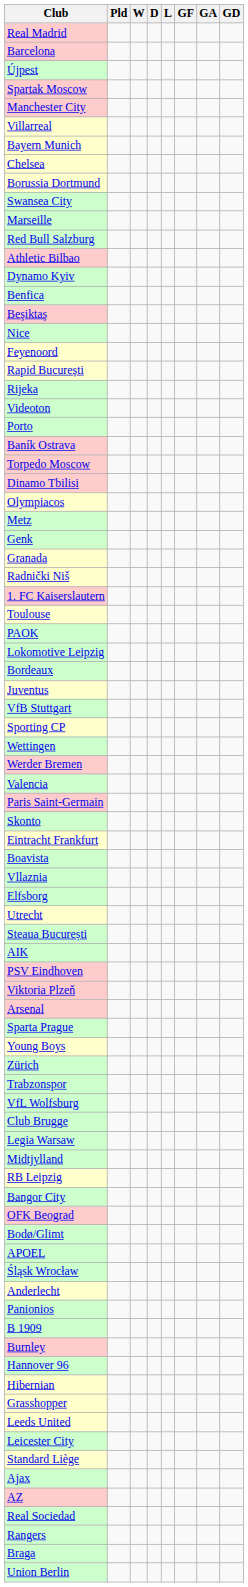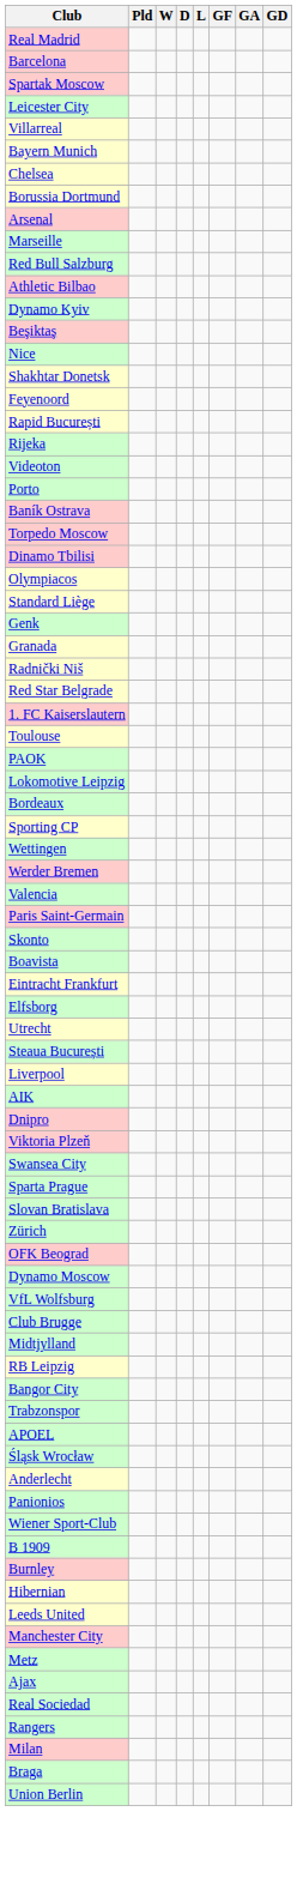 <table class="wikitable sortable plainrowheaders" style="text-align:center">
 <tr>
 <th scope="col">Club</th>
 <th scope="col">Pld</th>
 <th scope="col">W</th>
 <th scope="col">D</th>
 <th scope="col">L</th>
 <th scope="col">GF</th>
 <th scope="col">GA</th>
 <th scope="col">GD</th>
 </tr>
 <tr>
 <td bgcolor=#FFCCCC align=left> <a href='#'>Real Madrid</a></td>
 <td></td>
 <td></td>
 <td></td>
 <td></td>
 <td></td>
 <td></td>
 <td></td>
 </tr>
 <tr>
 <td bgcolor=#FFCCCC align=left> <a href='#'>Barcelona</a></td>
 <td></td>
 <td></td>
 <td></td>
 <td></td>
 <td></td>
 <td></td>
 <td></td>
 </tr>
 <tr>
-<td bgcolor=#CCFFCC align=left> <a href='#'>Újpest</a></td>
-<td></td>
-<td></td>
-<td></td>
-<td></td>
-<td></td>
-<td></td>
-<td></td>
-</tr>
-<tr>
 <td bgcolor=#FFCCCC align=left> <a href='#'>Spartak Moscow</a></td>
 <td></td>
 <td></td>
 <td></td>
 <td></td>
 <td></td>
 <td></td>
 <td></td>
 </tr>
 <tr>
-<td bgcolor=#FFCCCC align=left> <a href='#'>Manchester City</a></td>
+<td bgcolor=#CCFFCC align=left> <a href='#'>Leicester City</a></td>
 <td></td>
 <td></td>
 <td></td>
 <td></td>
 <td></td>
 <td></td>
 <td></td>
 </tr>
 <tr>
 <td bgcolor=#FFFFCC align=left> <a href='#'>Villarreal</a></td>
 <td></td>
 <td></td>
 <td></td>
 <td></td>
 <td></td>
 <td></td>
 <td></td>
 </tr>
 <tr>
 <td bgcolor=#FFFFCC align=left> <a href='#'>Bayern Munich</a></td>
 <td></td>
 <td></td>
 <td></td>
 <td></td>
 <td></td>
 <td></td>
 <td></td>
 </tr>
 <tr>
 <td bgcolor=#FFFFCC align=left> <a href='#'>Chelsea</a></td>
 <td></td>
 <td></td>
 <td></td>
 <td></td>
 <td></td>
 <td></td>
 <td></td>
 </tr>
 <tr>
 <td bgcolor=#FFFFCC align=left> <a href='#'>Borussia Dortmund</a></td>
 <td></td>
 <td></td>
 <td></td>
 <td></td>
 <td></td>
 <td></td>
 <td></td>
 </tr>
 <tr>
-<td bgcolor=#CCFFCC align=left> <a href='#'>Swansea City</a></td>
+<td bgcolor=#FFCCCC align=left> <a href='#'>Arsenal</a></td>
 <td></td>
 <td></td>
 <td></td>
 <td></td>
 <td></td>
 <td></td>
 <td></td>
 </tr>
 <tr>
 <td bgcolor=#CCFFCC align=left> <a href='#'>Marseille</a></td>
 <td></td>
 <td></td>
 <td></td>
 <td></td>
 <td></td>
 <td></td>
 <td></td>
 </tr>
 <tr>
 <td bgcolor=#CCFFCC align=left> <a href='#'>Red Bull Salzburg</a></td>
 <td></td>
 <td></td>
 <td></td>
 <td></td>
 <td></td>
 <td></td>
 <td></td>
 </tr>
 <tr>
 <td bgcolor=#FFCCCC align=left> <a href='#'>Athletic Bilbao</a></td>
 <td></td>
 <td></td>
 <td></td>
 <td></td>
 <td></td>
 <td></td>
 <td></td>
 </tr>
 <tr>
 <td bgcolor=#CCFFCC align=left> <a href='#'>Dynamo Kyiv</a></td>
 <td></td>
 <td></td>
 <td></td>
 <td></td>
 <td></td>
 <td></td>
 <td></td>
 </tr>
 <tr>
-<td bgcolor=#CCFFCC align=left> <a href='#'>Benfica</a></td>
-<td></td>
-<td></td>
-<td></td>
-<td></td>
-<td></td>
-<td></td>
-<td></td>
-</tr>
-<tr>
 <td bgcolor=#FFCCCC align=left> <a href='#'>Beşiktaş</a></td>
 <td></td>
 <td></td>
 <td></td>
 <td></td>
 <td></td>
 <td></td>
 <td></td>
 </tr>
 <tr>
 <td bgcolor=#CCFFCC align=left> <a href='#'>Nice</a></td>
+<td></td>
+<td></td>
+<td></td>
+<td></td>
+<td></td>
+<td></td>
+<td></td>
+</tr>
+<tr>
+<td bgcolor=#FFFFCC align=left> <a href='#'>Shakhtar Donetsk</a></td>
 <td></td>
 <td></td>
 <td></td>
 <td></td>
 <td></td>
 <td></td>
 <td></td>
 </tr>
 <tr>
 <td bgcolor=#FFFFCC align=left> <a href='#'>Feyenoord</a></td>
 <td></td>
 <td></td>
 <td></td>
 <td></td>
 <td></td>
 <td></td>
 <td></td>
 </tr>
 <tr>
 <td bgcolor=#FFFFCC align=left> <a href='#'>Rapid București</a></td>
 <td></td>
 <td></td>
 <td></td>
 <td></td>
 <td></td>
 <td></td>
 <td></td>
 </tr>
 <tr>
 <td bgcolor=#CCFFCC align=left> <a href='#'>Rijeka</a></td>
 <td></td>
 <td></td>
 <td></td>
 <td></td>
 <td></td>
 <td></td>
 <td></td>
 </tr>
 <tr>
 <td bgcolor=#CCFFCC align=left> <a href='#'>Videoton</a></td>
 <td></td>
 <td></td>
 <td></td>
 <td></td>
 <td></td>
 <td></td>
 <td></td>
 </tr>
 <tr>
 <td bgcolor=#CCFFCC align=left> <a href='#'>Porto</a></td>
 <td></td>
 <td></td>
 <td></td>
 <td></td>
 <td></td>
 <td></td>
 <td></td>
 </tr>
 <tr>
 <td bgcolor=#FFCCCC align=left> <a href='#'>Baník Ostrava</a></td>
 <td></td>
 <td></td>
 <td></td>
 <td></td>
 <td></td>
 <td></td>
 <td></td>
 </tr>
 <tr>
 <td bgcolor=#FFCCCC align=left> <a href='#'>Torpedo Moscow</a></td>
 <td></td>
 <td></td>
 <td></td>
 <td></td>
 <td></td>
 <td></td>
 <td></td>
 </tr>
 <tr>
 <td bgcolor=#FFCCCC align=left> <a href='#'>Dinamo Tbilisi</a></td>
 <td></td>
 <td></td>
 <td></td>
 <td></td>
 <td></td>
 <td></td>
 <td></td>
 </tr>
 <tr>
 <td bgcolor=#FFFFCC align=left> <a href='#'>Olympiacos</a></td>
 <td></td>
 <td></td>
 <td></td>
 <td></td>
 <td></td>
 <td></td>
 <td></td>
 </tr>
 <tr>
-<td bgcolor=#CCFFCC align=left> <a href='#'>Metz</a></td>
+<td bgcolor=#FFFFCC align=left> <a href='#'>Standard Liège</a></td>
 <td></td>
 <td></td>
 <td></td>
 <td></td>
 <td></td>
 <td></td>
 <td></td>
 </tr>
 <tr>
 <td bgcolor=#CCFFCC align=left> <a href='#'>Genk</a></td>
 <td></td>
 <td></td>
 <td></td>
 <td></td>
 <td></td>
 <td></td>
 <td></td>
 </tr>
 <tr>
 <td bgcolor=#FFFFCC align=left> <a href='#'>Granada</a></td>
 <td></td>
 <td></td>
 <td></td>
 <td></td>
 <td></td>
 <td></td>
 <td></td>
 </tr>
 <tr>
 <td bgcolor=#FFFFCC align=left> <a href='#'>Radnički Niš</a></td>
+<td></td>
+<td></td>
+<td></td>
+<td></td>
+<td></td>
+<td></td>
+<td></td>
+</tr>
+<tr>
+<td bgcolor=#FFFFCC align=left> <a href='#'>Red Star Belgrade</a></td>
 <td></td>
 <td></td>
 <td></td>
 <td></td>
 <td></td>
 <td></td>
 <td></td>
 </tr>
 <tr>
 <td bgcolor=#FFCCCC align=left> <a href='#'>1. FC Kaiserslautern</a></td>
 <td></td>
 <td></td>
 <td></td>
 <td></td>
 <td></td>
 <td></td>
 <td></td>
 </tr>
 <tr>
 <td bgcolor=#FFFFCC align=left> <a href='#'>Toulouse</a></td>
 <td></td>
 <td></td>
 <td></td>
 <td></td>
 <td></td>
 <td></td>
 <td></td>
 </tr>
 <tr>
 <td bgcolor=#CCFFCC align=left> <a href='#'>PAOK</a></td>
 <td></td>
 <td></td>
 <td></td>
 <td></td>
 <td></td>
 <td></td>
 <td></td>
 </tr>
 <tr>
 <td bgcolor=#CCFFCC align=left> <a href='#'>Lokomotive Leipzig</a></td>
 <td></td>
 <td></td>
 <td></td>
 <td></td>
 <td></td>
 <td></td>
 <td></td>
 </tr>
 <tr>
 <td bgcolor=#CCFFCC align=left> <a href='#'>Bordeaux</a></td>
-<td></td>
-<td></td>
-<td></td>
-<td></td>
-<td></td>
-<td></td>
-<td></td>
-</tr>
-<tr>
-<td bgcolor=#FFFFCC align=left> <a href='#'>Juventus</a></td>
-<td></td>
-<td></td>
-<td></td>
-<td></td>
-<td></td>
-<td></td>
-<td></td>
-</tr>
-<tr>
-<td bgcolor=#CCFFCC align=left> <a href='#'>VfB Stuttgart</a></td>
 <td></td>
 <td></td>
 <td></td>
 <td></td>
 <td></td>
 <td></td>
 <td></td>
 </tr>
 <tr>
 <td bgcolor=#FFFFCC align=left> <a href='#'>Sporting CP</a></td>
 <td></td>
 <td></td>
 <td></td>
 <td></td>
 <td></td>
 <td></td>
 <td></td>
 </tr>
 <tr>
 <td bgcolor=#CCFFCC align=left> <a href='#'>Wettingen</a></td>
 <td></td>
 <td></td>
 <td></td>
 <td></td>
 <td></td>
 <td></td>
 <td></td>
 </tr>
 <tr>
 <td bgcolor=#FFCCCC align=left> <a href='#'>Werder Bremen</a></td>
 <td></td>
 <td></td>
 <td></td>
 <td></td>
 <td></td>
 <td></td>
 <td></td>
 </tr>
 <tr>
 <td bgcolor=#CCFFCC align=left> <a href='#'>Valencia</a></td>
 <td></td>
 <td></td>
 <td></td>
 <td></td>
 <td></td>
 <td></td>
 <td></td>
 </tr>
 <tr>
 <td bgcolor=#FFCCCC align=left> <a href='#'>Paris Saint-Germain</a></td>
 <td></td>
 <td></td>
 <td></td>
 <td></td>
 <td></td>
 <td></td>
 <td></td>
 </tr>
 <tr>
 <td bgcolor=#CCFFCC align=left> <a href='#'>Skonto</a></td>
 <td></td>
 <td></td>
 <td></td>
 <td></td>
 <td></td>
 <td></td>
 <td></td>
 </tr>
 <tr>
-<td bgcolor=#FFFFCC align=left> <a href='#'>Eintracht Frankfurt</a></td>
-<td></td>
-<td></td>
-<td></td>
-<td></td>
-<td></td>
-<td></td>
-<td></td>
-</tr>
-<tr>
 <td bgcolor=#CCFFCC align=left> <a href='#'>Boavista</a></td>
 <td></td>
 <td></td>
 <td></td>
 <td></td>
 <td></td>
 <td></td>
 <td></td>
 </tr>
 <tr>
-<td bgcolor=#CCFFCC align=left> <a href='#'>Vllaznia</a></td>
+<td bgcolor=#FFFFCC align=left> <a href='#'>Eintracht Frankfurt</a></td>
 <td></td>
 <td></td>
 <td></td>
 <td></td>
 <td></td>
 <td></td>
 <td></td>
 </tr>
 <tr>
 <td bgcolor=#CCFFCC align=left> <a href='#'>Elfsborg</a></td>
 <td></td>
 <td></td>
 <td></td>
 <td></td>
 <td></td>
 <td></td>
 <td></td>
 </tr>
 <tr>
 <td bgcolor=#FFFFCC align=left> <a href='#'>Utrecht</a></td>
 <td></td>
 <td></td>
 <td></td>
 <td></td>
 <td></td>
 <td></td>
 <td></td>
 </tr>
 <tr>
 <td bgcolor=#CCFFCC align=left> <a href='#'>Steaua București</a></td>
 <td></td>
 <td></td>
 <td></td>
 <td></td>
 <td></td>
 <td></td>
 <td></td>
 </tr>
 <tr>
+<td bgcolor=#FFFFCC align=left> <a href='#'>Liverpool</a></td>
+<td></td>
+<td></td>
+<td></td>
+<td></td>
+<td></td>
+<td></td>
+<td></td>
+</tr>
+<tr>
 <td bgcolor=#CCFFCC align=left> <a href='#'>AIK</a></td>
 <td></td>
 <td></td>
 <td></td>
 <td></td>
 <td></td>
 <td></td>
 <td></td>
 </tr>
 <tr>
-<td bgcolor=#FFCCCC align=left> <a href='#'>PSV Eindhoven</a></td>
+<td bgcolor=#FFCCCC align=left> <a href='#'>Dnipro</a></td>
 <td></td>
 <td></td>
 <td></td>
 <td></td>
 <td></td>
 <td></td>
 <td></td>
 </tr>
 <tr>
 <td bgcolor=#FFCCCC align=left> <a href='#'>Viktoria Plzeň</a></td>
 <td></td>
 <td></td>
 <td></td>
 <td></td>
 <td></td>
 <td></td>
 <td></td>
 </tr>
 <tr>
-<td bgcolor=#FFCCCC align=left> <a href='#'>Arsenal</a></td>
+<td bgcolor=#CCFFCC align=left> <a href='#'>Swansea City</a></td>
 <td></td>
 <td></td>
 <td></td>
 <td></td>
 <td></td>
 <td></td>
 <td></td>
 </tr>
 <tr>
 <td bgcolor=#CCFFCC align=left> <a href='#'>Sparta Prague</a></td>
 <td></td>
 <td></td>
 <td></td>
 <td></td>
 <td></td>
 <td></td>
 <td></td>
 </tr>
 <tr>
-<td bgcolor=#FFFFCC align=left> <a href='#'>Young Boys</a></td>
+<td bgcolor=#CCFFCC align=left> <a href='#'>Slovan Bratislava</a></td>
 <td></td>
 <td></td>
 <td></td>
 <td></td>
 <td></td>
 <td></td>
 <td></td>
 </tr>
 <tr>
 <td bgcolor=#CCFFCC align=left> <a href='#'>Zürich</a></td>
 <td></td>
 <td></td>
 <td></td>
 <td></td>
 <td></td>
 <td></td>
 <td></td>
 </tr>
 <tr>
-<td bgcolor=#CCFFCC align=left> <a href='#'>Trabzonspor</a></td>
+<td bgcolor=#FFCCCC align=left> <a href='#'>OFK Beograd</a></td>
+<td></td>
+<td></td>
+<td></td>
+<td></td>
+<td></td>
+<td></td>
+<td></td>
+</tr>
+<tr>
+<td bgcolor=#CCFFCC align=left> <a href='#'>Dynamo Moscow</a></td>
 <td></td>
 <td></td>
 <td></td>
 <td></td>
 <td></td>
 <td></td>
 <td></td>
 </tr>
 <tr>
 <td bgcolor=#CCFFCC align=left> <a href='#'>VfL Wolfsburg</a></td>
 <td></td>
 <td></td>
 <td></td>
 <td></td>
 <td></td>
 <td></td>
 <td></td>
 </tr>
 <tr>
 <td bgcolor=#CCFFCC align=left> <a href='#'>Club Brugge</a></td>
-<td></td>
-<td></td>
-<td></td>
-<td></td>
-<td></td>
-<td></td>
-<td></td>
-</tr>
-<tr>
-<td bgcolor=#CCFFCC align=left> <a href='#'>Legia Warsaw</a></td>
 <td></td>
 <td></td>
 <td></td>
 <td></td>
 <td></td>
 <td></td>
 <td></td>
 </tr>
 <tr>
 <td bgcolor=#CCFFCC align=left> <a href='#'>Midtjylland</a></td>
 <td></td>
 <td></td>
 <td></td>
 <td></td>
 <td></td>
 <td></td>
 <td></td>
 </tr>
 <tr>
 <td bgcolor=#FFFFCC align=left> <a href='#'>RB Leipzig</a></td>
 <td></td>
 <td></td>
 <td></td>
 <td></td>
 <td></td>
 <td></td>
 <td></td>
 </tr>
 <tr>
 <td bgcolor=#CCFFCC align=left> <a href='#'>Bangor City</a></td>
 <td></td>
 <td></td>
 <td></td>
 <td></td>
 <td></td>
 <td></td>
 <td></td>
 </tr>
 <tr>
-<td bgcolor=#FFCCCC align=left> <a href='#'>OFK Beograd</a></td>
-<td></td>
-<td></td>
-<td></td>
-<td></td>
-<td></td>
-<td></td>
-<td></td>
-</tr>
-<tr>
-<td bgcolor=#CCFFCC align=left> <a href='#'>Bodø/Glimt</a></td>
+<td bgcolor=#CCFFCC align=left> <a href='#'>Trabzonspor</a></td>
 <td></td>
 <td></td>
 <td></td>
 <td></td>
 <td></td>
 <td></td>
 <td></td>
 </tr>
 <tr>
 <td bgcolor=#CCFFCC align=left> <a href='#'>APOEL</a></td>
 <td></td>
 <td></td>
 <td></td>
 <td></td>
 <td></td>
 <td></td>
 <td></td>
 </tr>
 <tr>
 <td bgcolor=#CCFFCC align=left> <a href='#'>Śląsk Wrocław</a></td>
 <td></td>
 <td></td>
 <td></td>
 <td></td>
 <td></td>
 <td></td>
 <td></td>
 </tr>
 <tr>
 <td bgcolor=#FFFFCC align=left> <a href='#'>Anderlecht</a></td>
 <td></td>
 <td></td>
 <td></td>
 <td></td>
 <td></td>
 <td></td>
 <td></td>
 </tr>
 <tr>
 <td bgcolor=#CCFFCC align=left> <a href='#'>Panionios</a></td>
 <td></td>
 <td></td>
 <td></td>
 <td></td>
 <td></td>
 <td></td>
 <td></td>
 </tr>
 <tr>
+<td bgcolor=#CCFFCC align=left> <a href='#'>Wiener Sport-Club</a></td>
+<td></td>
+<td></td>
+<td></td>
+<td></td>
+<td></td>
+<td></td>
+<td></td>
+</tr>
+<tr>
 <td bgcolor=#CCFFCC align=left> <a href='#'>B 1909</a></td>
 <td></td>
 <td></td>
 <td></td>
 <td></td>
 <td></td>
 <td></td>
 <td></td>
 </tr>
 <tr>
 <td bgcolor=#FFCCCC align=left> <a href='#'>Burnley</a></td>
 <td></td>
 <td></td>
 <td></td>
 <td></td>
 <td></td>
 <td></td>
 <td></td>
 </tr>
 <tr>
-<td bgcolor=#CCFFCC align=left> <a href='#'>Hannover 96</a></td>
-<td></td>
-<td></td>
-<td></td>
-<td></td>
-<td></td>
-<td></td>
-<td></td>
-</tr>
-<tr>
 <td bgcolor=#FFFFCC align=left> <a href='#'>Hibernian</a></td>
-<td></td>
-<td></td>
-<td></td>
-<td></td>
-<td></td>
-<td></td>
-<td></td>
-</tr>
-<tr>
-<td bgcolor=#FFFFCC align=left>  <a href='#'>Grasshopper</a></td>
 <td></td>
 <td></td>
 <td></td>
 <td></td>
 <td></td>
 <td></td>
 <td></td>
 </tr>
 <tr>
 <td bgcolor=#FFFFCC align=left> <a href='#'>Leeds United</a></td>
 <td></td>
 <td></td>
 <td></td>
 <td></td>
 <td></td>
 <td></td>
 <td></td>
 </tr>
 <tr>
-<td bgcolor=#CCFFCC align=left> <a href='#'>Leicester City</a></td>
+<td bgcolor=#FFCCCC align=left> <a href='#'>Manchester City</a></td>
 <td></td>
 <td></td>
 <td></td>
 <td></td>
 <td></td>
 <td></td>
 <td></td>
 </tr>
 <tr>
-<td bgcolor=#FFFFCC align=left> <a href='#'>Standard Liège</a></td>
+<td bgcolor=#CCFFCC align=left> <a href='#'>Metz</a></td>
 <td></td>
 <td></td>
 <td></td>
 <td></td>
 <td></td>
 <td></td>
 <td></td>
 </tr>
 <tr>
 <td bgcolor=#CCFFCC align=left> <a href='#'>Ajax</a></td>
-<td></td>
-<td></td>
-<td></td>
-<td></td>
-<td></td>
-<td></td>
-<td></td>
-</tr>
-<tr>
-<td bgcolor=#FFCCCC align=left> <a href='#'>AZ</a></td>
 <td></td>
 <td></td>
 <td></td>
 <td></td>
 <td></td>
 <td></td>
 <td></td>
 </tr>
 <tr>
 <td bgcolor=#CCFFCC align=left> <a href='#'>Real Sociedad</a></td>
 <td></td>
 <td></td>
 <td></td>
 <td></td>
 <td></td>
 <td></td>
 <td></td>
 </tr>
 <tr>
 <td bgcolor=#CCFFCC align=left> <a href='#'>Rangers</a></td>
 <td></td>
 <td></td>
 <td></td>
 <td></td>
 <td></td>
 <td></td>
 <td></td>
 </tr>
 <tr>
+<td bgcolor=#FFCCCC align=left> <a href='#'>Milan</a></td>
+<td></td>
+<td></td>
+<td></td>
+<td></td>
+<td></td>
+<td></td>
+<td></td>
+</tr>
+<tr>
 <td bgcolor=#CCFFCC align=left> <a href='#'>Braga</a></td>
 <td></td>
 <td></td>
 <td></td>
 <td></td>
 <td></td>
 <td></td>
 <td></td>
 </tr>
 <tr>
 <td bgcolor=#CCFFCC align=left> <a href='#'>Union Berlin</a></td>
 <td></td>
 <td></td>
 <td></td>
 <td></td>
 <td></td>
 <td></td>
 <td></td>
 </tr>
 </table>
